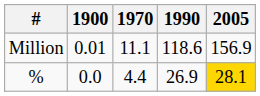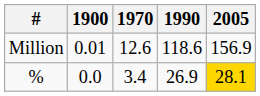 <table class="wikitable sortable" style="text-align:center">
 <tr>
 <th>#</th>
 <th>1900</th>
 <th>1970</th>
 <th>1990</th>
 <th>2005</th>
 </tr>
 <tr>
 <td>Million</td>
 <td>0.01</td>
-<td>11.1</td>
+<td>12.6</td>
 <td>118.6</td>
 <td>156.9</td>
 </tr>
 <tr>
 <td>%</td>
 <td>0.0</td>
-<td>4.4</td>
+<td>3.4</td>
 <td>26.9</td>
 <td style="background: gold;">28.1</td>
 </tr>
 </table>
